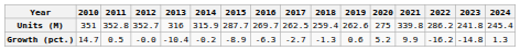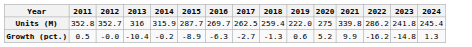 <table class="wikitable" style="text-align:center">
 <tr>
 <th>Year</th>
-<th>2010</th>
 <th>2011</th>
 <th>2012</th>
 <th>2013</th>
 <th>2014</th>
 <th>2015</th>
 <th>2016</th>
 <th>2017</th>
 <th>2018</th>
 <th>2019</th>
 <th>2020</th>
 <th>2021</th>
 <th>2022</th>
 <th>2023</th>
 <th>2024</th>
 </tr>
 <tr>
 <th>Units (M)</th>
-<td>351</td>
 <td>352.8</td>
 <td>352.7</td>
 <td>316</td>
 <td>315.9</td>
 <td>287.7</td>
 <td>269.7</td>
 <td>262.5</td>
 <td>259.4</td>
-<td>262.6</td>
+<td>222.0</td>
 <td>275</td>
 <td>339.8</td>
 <td>286.2</td>
 <td>241.8</td>
 <td>245.4</td>
 </tr>
 <tr>
 <th>Growth (pct.)</th>
-<td>14.7</td>
 <td>0.5</td>
 <td>-0.0</td>
 <td>-10.4</td>
 <td>-0.2</td>
 <td>-8.9</td>
 <td>-6.3</td>
 <td>-2.7</td>
 <td>-1.3</td>
 <td>0.6</td>
 <td>5.2</td>
 <td>9.9</td>
 <td>-16.2</td>
 <td>-14.8</td>
 <td>1.3</td>
 </tr>
 </table>
